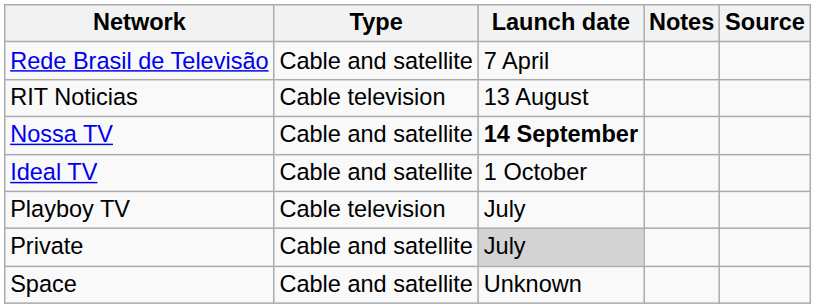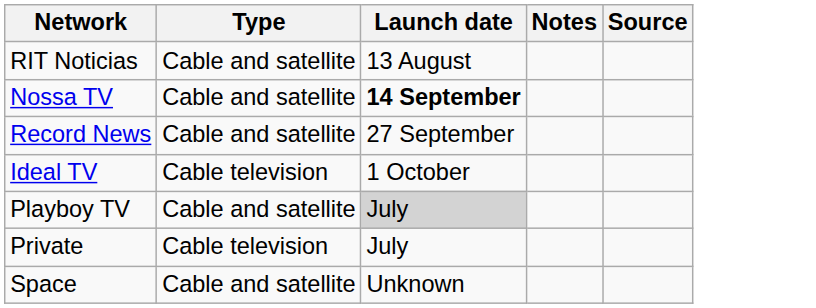 <table class="wikitable sortable">
 <tr>
 <th>Network</th>
 <th>Type</th>
 <th>Launch date</th>
 <th>Notes</th>
 <th>Source</th>
 </tr>
 <tr>
-<td><a href='#'>Rede Brasil de Televisão</a></td>
+<td>RIT Noticias</td>
 <td>Cable and satellite</td>
-<td>7 April</td>
-<td></td>
-<td></td>
-</tr>
-<tr>
-<td>RIT Noticias</td>
-<td>Cable television</td>
 <td>13 August</td>
 <td></td>
 <td></td>
 </tr>
 <tr>
 <td><a href='#'>Nossa TV</a></td>
 <td>Cable and satellite</td>
 <td><strong>14 September</strong></td>
 <td></td>
 </tr>
 <tr>
+<td><a href='#'>Record News</a></td>
+<td>Cable and satellite</td>
+<td>27 September</td>
+<td></td>
+<td></td>
+</tr>
+<tr>
 <td><a href='#'>Ideal TV</a></td>
-<td>Cable and satellite</td>
+<td>Cable television</td>
 <td>1 October</td>
 <td></td>
 <td></td>
 </tr>
 <tr>
 <td>Playboy TV</td>
-<td>Cable television</td>
-<td>July</td>
+<td>Cable and satellite</td>
+<td style="background: lightgrey;">July</td>
 <td></td>
 <td></td>
 </tr>
 <tr>
 <td>Private</td>
-<td>Cable and satellite</td>
-<td style="background: lightgrey;">July</td>
+<td>Cable television</td>
+<td>July</td>
 <td></td>
 <td></td>
 </tr>
 <tr>
 <td>Space</td>
 <td>Cable and satellite</td>
 <td>Unknown</td>
 <td></td>
 <td></td>
 </tr>
 </table>
